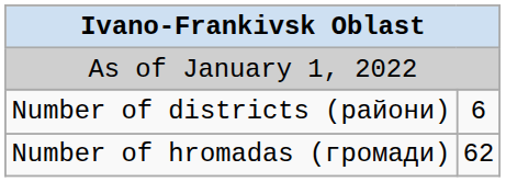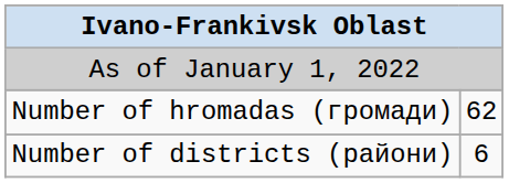 <table class="wikitable">
 <tr>
 <td colspan="2" style="background:#CEE0F2; color:black; text-align:center;"><strong>Ivano-Frankivsk Oblast</strong></td>
 </tr>
 <tr>
 <td colspan="2" style="background:#CFCFCF; color:black; text-align:center;">As of January 1, 2022</td>
 </tr>
 <tr>
+<td>Number of hromadas (громади)</td>
+<td align="center">62</td>
+</tr>
+<tr>
 <td>Number of districts (райони)</td>
 <td align="center">6</td>
 </tr>
-<tr>
-<td>Number of hromadas (громади)</td>
-<td align="center">62</td>
-</tr>
 </table>
